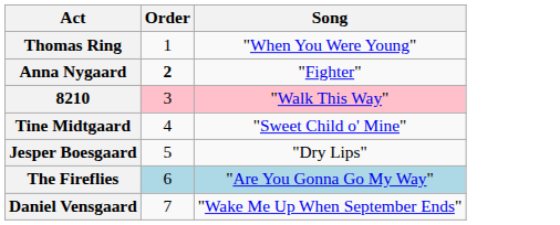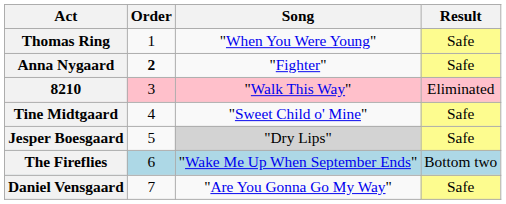 <table class="wikitable plainrowheaders" style="text-align:center;">
 <tr>
 <th scope="col">Act</th>
 <th scope="col">Order</th>
 <th scope="col">Song</th>
+<th scope="col">Result</th>
 </tr>
 <tr>
 <th scope="row">Thomas Ring</th>
 <td>1</td>
 <td>"<a href='#'>When You Were Young</a>"</td>
+<td style="background:#fdfc8f;">Safe</td>
 </tr>
 <tr>
 <th scope="row">Anna Nygaard</th>
 <td><strong>2</strong></td>
 <td>"<a href='#'>Fighter</a>"</td>
+<td style="background:#fdfc8f;">Safe</td>
 </tr>
 <tr style="background:pink;">
 <th scope="row">8210</th>
 <td>3</td>
 <td>"<a href='#'>Walk This Way</a>"</td>
+<td>Eliminated</td>
 </tr>
 <tr>
 <th scope="row">Tine Midtgaard</th>
 <td>4</td>
 <td>"<a href='#'>Sweet Child o' Mine</a>"</td>
+<td style="background:#fdfc8f;">Safe</td>
 </tr>
 <tr>
 <th scope="row">Jesper Boesgaard</th>
 <td>5</td>
-<td>"Dry Lips"</td>
+<td style="background: lightgrey;">"Dry Lips"</td>
+<td style="background:#fdfc8f;">Safe</td>
 </tr>
 <tr style="background:lightblue;">
 <th scope="row">The Fireflies</th>
 <td>6</td>
-<td>"<a href='#'>Are You Gonna Go My Way</a>"</td>
+<td>"<a href='#'>Wake Me Up When September Ends</a>"</td>
+<td>Bottom two</td>
 </tr>
 <tr>
 <th scope="row">Daniel Vensgaard</th>
 <td>7</td>
-<td>"<a href='#'>Wake Me Up When September Ends</a>"</td>
+<td>"<a href='#'>Are You Gonna Go My Way</a>"</td>
+<td style="background:#fdfc8f;">Safe</td>
 </tr>
 </table>
